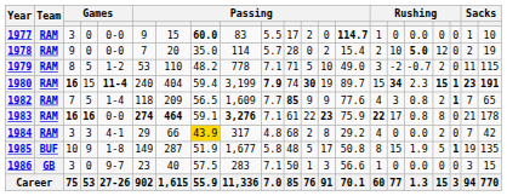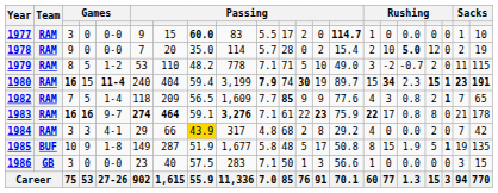 <table class="wikitable" style="text-align:center;">
 <tr>
 <th rowspan="2">Year</th>
 <th rowspan="2">Team</th>
 <th colspan="3">Games</th>
 <th colspan="9">Passing</th>
 <th colspan="5">Rushing</th>
 <th colspan="2">Sacks</th>
 </tr>
 <tr>
 <th></th>
 <th></th>
 <th></th>
 <th></th>
 <th></th>
 <th></th>
 <th></th>
 <th></th>
 <th></th>
 <th></th>
 <th></th>
 <th></th>
 <th></th>
 <th></th>
 <th></th>
 <th></th>
 <th></th>
 <th></th>
 <th></th>
 </tr>
 <tr>
 <th><a href='#'>1977</a></th>
 <th><a href='#'>RAM</a></th>
 <td>3</td>
 <td>0</td>
 <td>0-0</td>
 <td>9</td>
 <td>15</td>
 <td><strong>60.0</strong></td>
 <td>83</td>
 <td>5.5</td>
 <td>17</td>
 <td>2</td>
 <td>0</td>
 <td><strong>114.7</strong></td>
 <td>1</td>
 <td>0</td>
 <td>0.0</td>
 <td>0</td>
 <td>0</td>
 <td>1</td>
 <td>10</td>
 </tr>
 <tr>
 <th><a href='#'>1978</a></th>
 <th><a href='#'>RAM</a></th>
 <td>9</td>
 <td>0</td>
 <td>0-0</td>
 <td>7</td>
 <td>20</td>
 <td>35.0</td>
 <td>114</td>
 <td>5.7</td>
 <td>28</td>
 <td>0</td>
 <td>2</td>
 <td>15.4</td>
 <td>2</td>
 <td>10</td>
 <td><strong>5.0</strong></td>
 <td>12</td>
 <td>0</td>
 <td>2</td>
 <td>19</td>
 </tr>
 <tr>
 <th><a href='#'>1979</a></th>
 <th><a href='#'>RAM</a></th>
 <td>8</td>
 <td>5</td>
 <td>1-2</td>
 <td>53</td>
 <td>110</td>
 <td>48.2</td>
 <td>778</td>
 <td>7.1</td>
 <td>71</td>
 <td>5</td>
 <td>10</td>
 <td>49.0</td>
 <td>3</td>
 <td>-2</td>
 <td>-0.7</td>
 <td>2</td>
 <td>0</td>
 <td>11</td>
 <td>115</td>
 </tr>
 <tr>
 <th><a href='#'>1980</a></th>
 <th><a href='#'>RAM</a></th>
 <td><strong>16</strong></td>
 <td>15</td>
 <td><strong>11-4</strong></td>
 <td>240</td>
 <td>404</td>
 <td>59.4</td>
 <td>3,199</td>
 <td><strong>7.9</strong></td>
 <td>74</td>
 <td><strong>30</strong></td>
 <td>19</td>
 <td>89.7</td>
 <td>15</td>
 <td><strong>34</strong></td>
 <td>2.3</td>
 <td><strong>15</strong></td>
 <td><strong>1</strong></td>
 <td><strong>23</strong></td>
 <td><strong>191</strong></td>
 </tr>
 <tr>
 <th><a href='#'>1982</a></th>
 <th><a href='#'>RAM</a></th>
 <td>7</td>
 <td>5</td>
 <td>1-4</td>
 <td>118</td>
 <td>209</td>
 <td>56.5</td>
 <td>1,609</td>
 <td>7.7</td>
 <td><strong>85</strong></td>
 <td>9</td>
 <td>9</td>
 <td>77.6</td>
 <td>4</td>
 <td>3</td>
 <td>0.8</td>
 <td>2</td>
 <td><strong>1</strong></td>
 <td>7</td>
 <td>65</td>
 </tr>
 <tr>
 <th><a href='#'>1983</a></th>
 <th><a href='#'>RAM</a></th>
 <td><strong>16</strong></td>
 <td><strong>16</strong></td>
-<td>0-0</td>
+<td>9-7</td>
 <td><strong>274</strong></td>
 <td><strong>464</strong></td>
 <td>59.1</td>
 <td><strong>3,276</strong></td>
 <td>7.1</td>
 <td>61</td>
 <td>22</td>
 <td><strong>23</strong></td>
 <td>75.9</td>
 <td><strong>22</strong></td>
 <td>17</td>
 <td>0.8</td>
 <td>8</td>
 <td>0</td>
 <td>21</td>
 <td>178</td>
 </tr>
 <tr>
 <th><a href='#'>1984</a></th>
 <th><a href='#'>RAM</a></th>
 <td>3</td>
 <td>3</td>
 <td>4-1</td>
 <td>29</td>
 <td>66</td>
 <td style="background: gold;">43.9</td>
 <td>317</td>
 <td>4.8</td>
 <td>68</td>
 <td>2</td>
 <td>8</td>
 <td>29.2</td>
 <td>4</td>
 <td>0</td>
 <td>0.0</td>
 <td>2</td>
 <td>0</td>
 <td>7</td>
 <td>42</td>
 </tr>
 <tr>
 <th><a href='#'>1985</a></th>
 <th><a href='#'>BUF</a></th>
 <td>10</td>
 <td>9</td>
 <td>1-8</td>
 <td>149</td>
 <td>287</td>
 <td>51.9</td>
 <td>1,677</td>
 <td>5.8</td>
 <td>48</td>
 <td>5</td>
 <td>17</td>
 <td>50.8</td>
 <td>8</td>
 <td>15</td>
 <td>1.9</td>
 <td>5</td>
 <td><strong>1</strong></td>
 <td>19</td>
 <td>135</td>
 </tr>
 <tr>
 <th><a href='#'>1986</a></th>
 <th><a href='#'>GB</a></th>
 <td>3</td>
 <td>0</td>
-<td>9-7</td>
+<td>0-0</td>
 <td>23</td>
 <td>40</td>
 <td>57.5</td>
 <td>283</td>
 <td>7.1</td>
 <td>50</td>
 <td>1</td>
 <td>3</td>
 <td>56.6</td>
 <td>1</td>
 <td>0</td>
 <td>0.0</td>
 <td>0</td>
 <td>0</td>
 <td>3</td>
 <td>15</td>
 </tr>
 <tr>
 <th colspan="2">Career</th>
 <th>75</th>
 <th>53</th>
 <th>27-26</th>
 <th>902</th>
 <th>1,615</th>
 <th>55.9</th>
 <th>11,336</th>
 <th>7.0</th>
 <th>85</th>
 <th>76</th>
 <th>91</th>
 <th>70.1</th>
 <th>60</th>
 <th>77</th>
 <th>1.3</th>
 <th>15</th>
 <th>3</th>
 <th>94</th>
 <th>770</th>
 </tr>
 </table>
